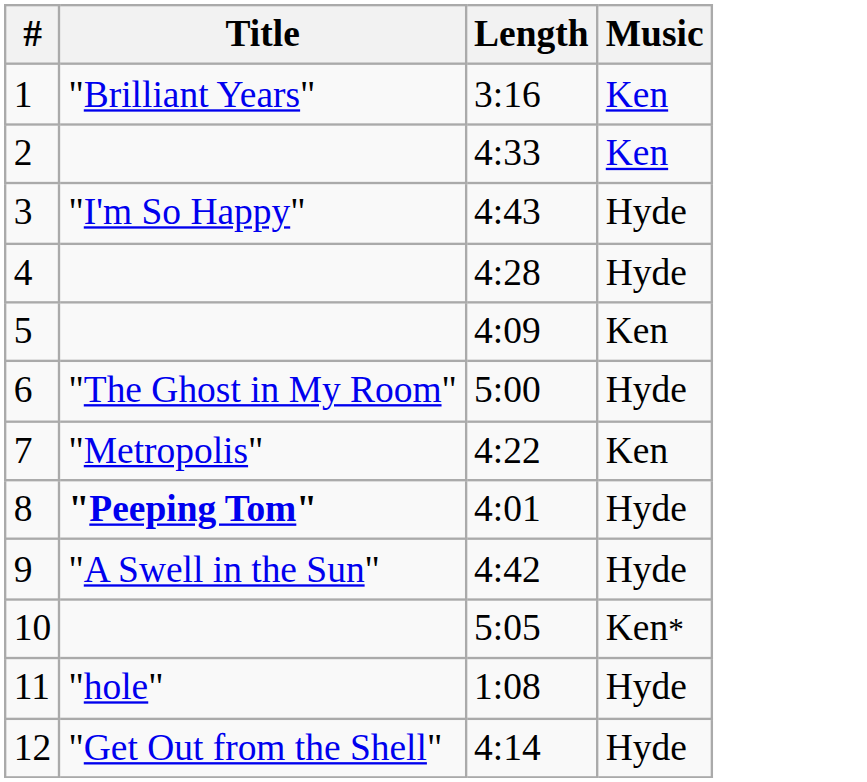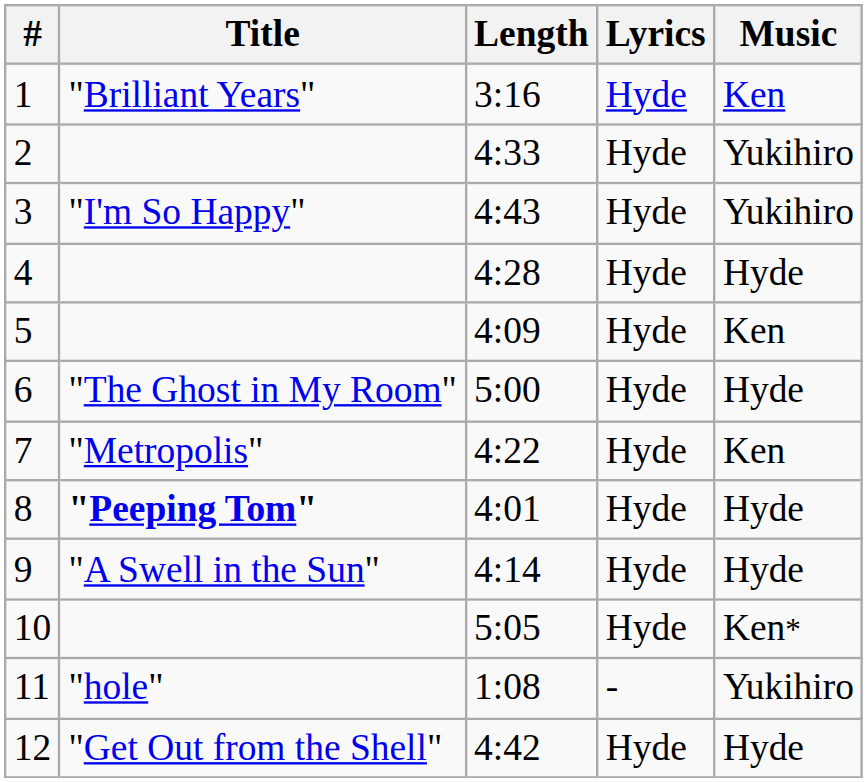 <table class="wikitable">
 <tr>
 <th>#</th>
 <th>Title</th>
 <th>Length</th>
+<th>Lyrics</th>
 <th>Music</th>
 </tr>
 <tr>
 <td>1</td>
 <td>"<a href='#'>Brilliant Years</a>"</td>
 <td>3:16</td>
+<td><a href='#'>Hyde</a></td>
 <td><a href='#'>Ken</a></td>
 </tr>
 <tr>
 <td>2</td>
 <td></td>
 <td>4:33</td>
-<td><a href='#'>Ken</a></td>
+<td>Hyde</td>
+<td>Yukihiro</td>
 </tr>
 <tr>
 <td>3</td>
 <td>"<a href='#'>I'm So Happy</a>"</td>
 <td>4:43</td>
 <td>Hyde</td>
+<td>Yukihiro</td>
 </tr>
 <tr>
 <td>4</td>
 <td></td>
 <td>4:28</td>
 <td>Hyde</td>
+<td>Hyde</td>
 </tr>
 <tr>
 <td>5</td>
 <td></td>
 <td>4:09</td>
+<td>Hyde</td>
 <td>Ken</td>
 </tr>
 <tr>
 <td>6</td>
 <td>"<a href='#'>The Ghost in My Room</a>"</td>
 <td>5:00</td>
 <td>Hyde</td>
+<td>Hyde</td>
 </tr>
 <tr>
 <td>7</td>
 <td>"<a href='#'>Metropolis</a>"</td>
 <td>4:22</td>
+<td>Hyde</td>
 <td>Ken</td>
 </tr>
 <tr>
 <td>8</td>
 <td><strong>"<a href='#'>Peeping Tom</a>"</strong></td>
 <td>4:01</td>
 <td>Hyde</td>
+<td>Hyde</td>
 </tr>
 <tr>
 <td>9</td>
 <td>"<a href='#'>A Swell in the Sun</a>"</td>
-<td>4:42</td>
+<td>4:14</td>
+<td>Hyde</td>
 <td>Hyde</td>
 </tr>
 <tr>
 <td>10</td>
 <td></td>
 <td>5:05</td>
+<td>Hyde</td>
 <td>Ken<small>*</small></td>
 </tr>
 <tr>
 <td>11</td>
 <td>"<a href='#'>hole</a>"</td>
 <td>1:08</td>
-<td>Hyde</td>
+<td>‐</td>
+<td>Yukihiro</td>
 </tr>
 <tr>
 <td>12</td>
 <td>"<a href='#'>Get Out from the Shell</a>"</td>
-<td>4:14</td>
+<td>4:42</td>
+<td>Hyde</td>
 <td>Hyde</td>
 </tr>
 </table>
